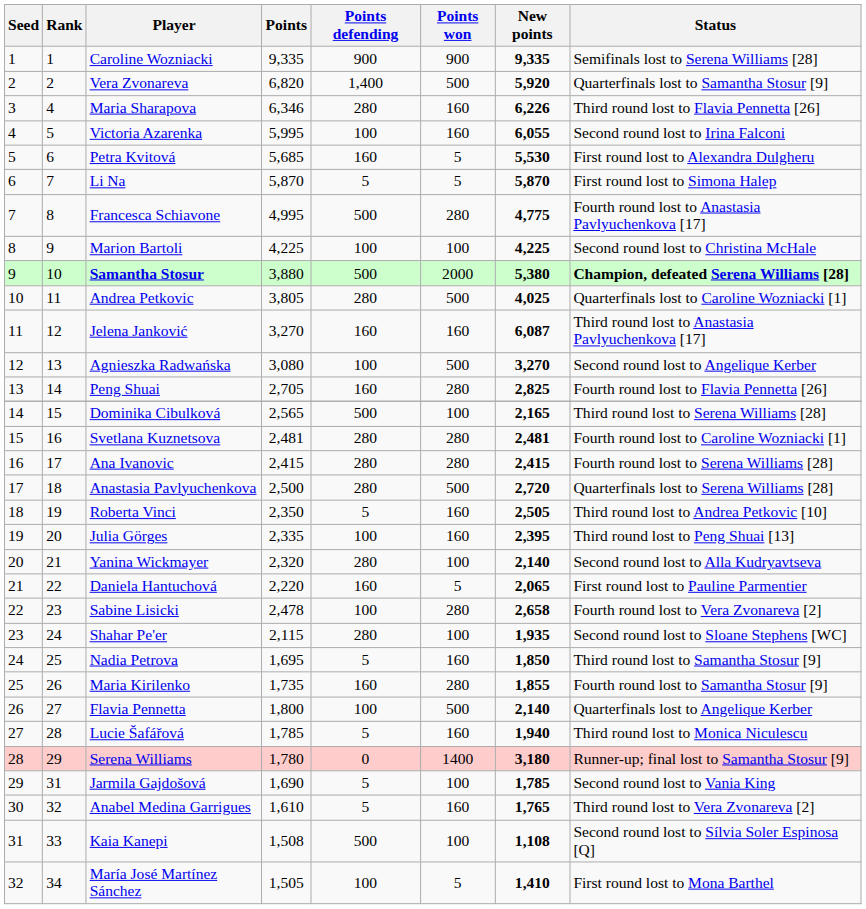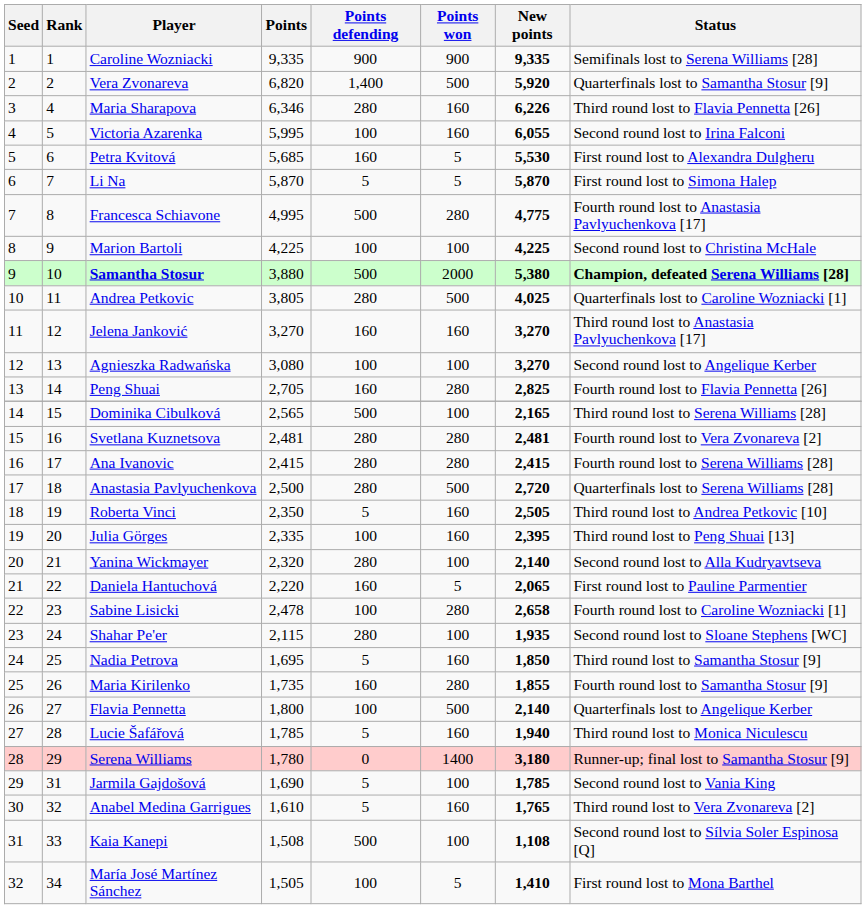 <table class="wikitable sortable" style="margin:1em auto;">
 <tr>
 <th>Seed</th>
 <th>Rank</th>
 <th>Player</th>
 <th>Points</th>
 <th><a href='#'>Points defending</a></th>
 <th><a href='#'>Points won</a></th>
 <th>New points</th>
 <th>Status</th>
 </tr>
 <tr>
 <td>1</td>
 <td>1</td>
 <td> <a href='#'>Caroline Wozniacki</a></td>
 <td align=center>9,335</td>
 <td align=center>900</td>
 <td align=center>900</td>
 <td align=center><strong>9,335</strong></td>
 <td>Semifinals lost to   <a href='#'>Serena Williams</a> [28]</td>
 </tr>
 <tr>
 <td>2</td>
 <td>2</td>
 <td> <a href='#'>Vera Zvonareva</a></td>
 <td align=center>6,820</td>
 <td align=center>1,400</td>
 <td align=center>500</td>
 <td align=center><strong>5,920</strong></td>
 <td>Quarterfinals lost to  <a href='#'>Samantha Stosur</a> [9]</td>
 </tr>
 <tr>
 <td>3</td>
 <td>4</td>
 <td> <a href='#'>Maria Sharapova</a></td>
 <td align=center>6,346</td>
 <td align=center>280</td>
 <td align=center>160</td>
 <td align=center><strong>6,226</strong></td>
 <td>Third round lost to  <a href='#'>Flavia Pennetta</a> [26]</td>
 </tr>
 <tr>
 <td>4</td>
 <td>5</td>
 <td> <a href='#'>Victoria Azarenka</a></td>
 <td align=center>5,995</td>
 <td align=center>100</td>
 <td align=center>160</td>
 <td align=center><strong>6,055</strong></td>
 <td>Second round lost to  <a href='#'>Irina Falconi</a></td>
 </tr>
 <tr>
 <td>5</td>
 <td>6</td>
 <td> <a href='#'>Petra Kvitová</a></td>
 <td align=center>5,685</td>
 <td align=center>160</td>
 <td align=center>5</td>
 <td align=center><strong>5,530</strong></td>
 <td>First round lost to  <a href='#'>Alexandra Dulgheru</a></td>
 </tr>
 <tr>
 <td>6</td>
 <td>7</td>
 <td> <a href='#'>Li Na</a></td>
 <td align=center>5,870</td>
 <td align=center>5</td>
 <td align=center>5</td>
 <td align=center><strong>5,870</strong></td>
 <td>First round lost to  <a href='#'>Simona Halep</a></td>
 </tr>
 <tr>
 <td>7</td>
 <td>8</td>
 <td> <a href='#'>Francesca Schiavone</a></td>
 <td align=center>4,995</td>
 <td align=center>500</td>
 <td align=center>280</td>
 <td align=center><strong>4,775</strong></td>
 <td>Fourth round lost to  <a href='#'>Anastasia Pavlyuchenkova</a> [17]</td>
 </tr>
 <tr>
 <td>8</td>
 <td>9</td>
 <td> <a href='#'>Marion Bartoli</a></td>
 <td align=center>4,225</td>
 <td align=center>100</td>
 <td align=center>100</td>
 <td align=center><strong>4,225</strong></td>
 <td>Second round lost to  <a href='#'>Christina McHale</a></td>
 </tr>
 <tr bgcolor=#CCFFCC>
 <td>9</td>
 <td>10</td>
 <td> <strong><a href='#'>Samantha Stosur</a></strong></td>
 <td align=center>3,880</td>
 <td align=center>500</td>
 <td align=center>2000</td>
 <td align=center><strong>5,380</strong></td>
 <td><strong>Champion, defeated  <a href='#'>Serena Williams</a> [28]</strong></td>
 </tr>
 <tr>
 <td>10</td>
 <td>11</td>
 <td> <a href='#'>Andrea Petkovic</a></td>
 <td align=center>3,805</td>
 <td align=center>280</td>
 <td align=center>500</td>
 <td align=center><strong>4,025</strong></td>
 <td>Quarterfinals lost to  <a href='#'>Caroline Wozniacki</a> [1]</td>
 </tr>
 <tr>
 <td>11</td>
 <td>12</td>
 <td> <a href='#'>Jelena Janković</a></td>
 <td align=center>3,270</td>
 <td align=center>160</td>
 <td align=center>160</td>
-<td align=center><strong>6,087</strong></td>
+<td align=center><strong>3,270</strong></td>
 <td>Third round lost to  <a href='#'>Anastasia Pavlyuchenkova</a> [17]</td>
 </tr>
 <tr>
 <td>12</td>
 <td>13</td>
 <td> <a href='#'>Agnieszka Radwańska</a></td>
 <td align=center>3,080</td>
 <td align=center>100</td>
-<td align=center>500</td>
+<td align=center>100</td>
 <td align=center><strong>3,270</strong></td>
 <td>Second round lost to  <a href='#'>Angelique Kerber</a></td>
 </tr>
 <tr>
 <td>13</td>
 <td>14</td>
 <td> <a href='#'>Peng Shuai</a></td>
 <td align=center>2,705</td>
 <td align=center>160</td>
 <td align=center>280</td>
 <td align=center><strong>2,825</strong></td>
 <td>Fourth round lost to  <a href='#'>Flavia Pennetta</a> [26]</td>
 </tr>
 <tr>
 </tr>
 <tr>
 <td>14</td>
 <td>15</td>
 <td> <a href='#'>Dominika Cibulková</a></td>
 <td align=center>2,565</td>
 <td align=center>500</td>
 <td align=center>100</td>
 <td align=center><strong>2,165</strong></td>
 <td>Third round lost to  <a href='#'>Serena Williams</a> [28]</td>
 </tr>
 <tr>
 <td>15</td>
 <td>16</td>
 <td> <a href='#'>Svetlana Kuznetsova</a></td>
 <td align=center>2,481</td>
 <td align=center>280</td>
 <td align=center>280</td>
 <td align=center><strong>2,481</strong></td>
-<td>Fourth round lost to  <a href='#'>Caroline Wozniacki</a> [1]</td>
+<td>Fourth round lost to  <a href='#'>Vera Zvonareva</a> [2]</td>
 </tr>
 <tr>
 <td>16</td>
 <td>17</td>
 <td> <a href='#'>Ana Ivanovic</a></td>
 <td align=center>2,415</td>
 <td align=center>280</td>
 <td align=center>280</td>
 <td align=center><strong>2,415</strong></td>
 <td>Fourth round lost to  <a href='#'>Serena Williams</a> [28]</td>
 </tr>
 <tr>
 <td>17</td>
 <td>18</td>
 <td> <a href='#'>Anastasia Pavlyuchenkova</a></td>
 <td align=center>2,500</td>
 <td align=center>280</td>
 <td align=center>500</td>
 <td align=center><strong>2,720</strong></td>
 <td>Quarterfinals lost to  <a href='#'>Serena Williams</a> [28]</td>
 </tr>
 <tr>
 <td>18</td>
 <td>19</td>
 <td> <a href='#'>Roberta Vinci</a></td>
 <td align=center>2,350</td>
 <td align=center>5</td>
 <td align=center>160</td>
 <td align=center><strong>2,505</strong></td>
 <td>Third round lost to  <a href='#'>Andrea Petkovic</a> [10]</td>
 </tr>
 <tr>
 <td>19</td>
 <td>20</td>
 <td> <a href='#'>Julia Görges</a></td>
 <td align=center>2,335</td>
 <td align=center>100</td>
 <td align=center>160</td>
 <td align=center><strong>2,395</strong></td>
 <td>Third round lost to  <a href='#'>Peng Shuai</a> [13]</td>
 </tr>
 <tr>
 <td>20</td>
 <td>21</td>
 <td> <a href='#'>Yanina Wickmayer</a></td>
 <td align=center>2,320</td>
 <td align=center>280</td>
 <td align=center>100</td>
 <td align=center><strong>2,140</strong></td>
 <td>Second round lost to  <a href='#'>Alla Kudryavtseva</a></td>
 </tr>
 <tr>
 <td>21</td>
 <td>22</td>
 <td> <a href='#'>Daniela Hantuchová</a></td>
 <td align=center>2,220</td>
 <td align=center>160</td>
 <td align=center>5</td>
 <td align=center><strong>2,065</strong></td>
 <td>First round lost to  <a href='#'>Pauline Parmentier</a></td>
 </tr>
 <tr>
 <td>22</td>
 <td>23</td>
 <td> <a href='#'>Sabine Lisicki</a></td>
 <td align=center>2,478</td>
 <td align=center>100</td>
 <td align=center>280</td>
 <td align=center><strong>2,658</strong></td>
-<td>Fourth round lost to  <a href='#'>Vera Zvonareva</a> [2]</td>
+<td>Fourth round lost to  <a href='#'>Caroline Wozniacki</a> [1]</td>
 </tr>
 <tr>
 <td>23</td>
 <td>24</td>
 <td> <a href='#'>Shahar Pe'er</a></td>
 <td align=center>2,115</td>
 <td align=center>280</td>
 <td align=center>100</td>
 <td align=center><strong>1,935</strong></td>
 <td>Second round lost to  <a href='#'>Sloane Stephens</a> [WC]</td>
 </tr>
 <tr>
 <td>24</td>
 <td>25</td>
 <td> <a href='#'>Nadia Petrova</a></td>
 <td align=center>1,695</td>
 <td align=center>5</td>
 <td align=center>160</td>
 <td align=center><strong>1,850</strong></td>
 <td>Third round lost to  <a href='#'>Samantha Stosur</a> [9]</td>
 </tr>
 <tr>
 <td>25</td>
 <td>26</td>
 <td> <a href='#'>Maria Kirilenko</a></td>
 <td align=center>1,735</td>
 <td align=center>160</td>
 <td align=center>280</td>
 <td align=center><strong>1,855</strong></td>
 <td>Fourth round lost to  <a href='#'>Samantha Stosur</a> [9]</td>
 </tr>
 <tr>
 <td>26</td>
 <td>27</td>
 <td> <a href='#'>Flavia Pennetta</a></td>
 <td align=center>1,800</td>
 <td align=center>100</td>
 <td align=center>500</td>
 <td align=center><strong>2,140</strong></td>
 <td>Quarterfinals lost to  <a href='#'>Angelique Kerber</a></td>
 </tr>
 <tr>
 <td>27</td>
 <td>28</td>
 <td> <a href='#'>Lucie Šafářová</a></td>
 <td align=center>1,785</td>
 <td align=center>5</td>
 <td align=center>160</td>
 <td align=center><strong>1,940</strong></td>
 <td>Third round lost to  <a href='#'>Monica Niculescu</a></td>
 </tr>
 <tr bgcolor=ffcccc>
 <td>28</td>
 <td>29</td>
 <td> <a href='#'>Serena Williams</a></td>
 <td align=center>1,780</td>
 <td align=center>0</td>
 <td align=center>1400</td>
 <td align=center><strong>3,180</strong></td>
 <td>Runner-up; final lost to  <a href='#'>Samantha Stosur</a> [9]</td>
 </tr>
 <tr>
 <td>29</td>
 <td>31</td>
 <td> <a href='#'>Jarmila Gajdošová</a></td>
 <td align=center>1,690</td>
 <td align=center>5</td>
 <td align=center>100</td>
 <td align=center><strong>1,785</strong></td>
 <td>Second round lost to  <a href='#'>Vania King</a></td>
 </tr>
 <tr>
 <td>30</td>
 <td>32</td>
 <td> <a href='#'>Anabel Medina Garrigues</a></td>
 <td align=center>1,610</td>
 <td align=center>5</td>
 <td align=center>160</td>
 <td align=center><strong>1,765</strong></td>
 <td>Third round lost to  <a href='#'>Vera Zvonareva</a> [2]</td>
 </tr>
 <tr>
 <td>31</td>
 <td>33</td>
 <td> <a href='#'>Kaia Kanepi</a></td>
 <td align=center>1,508</td>
 <td align=center>500</td>
 <td align=center>100</td>
 <td align=center><strong>1,108</strong></td>
 <td>Second round lost to  <a href='#'>Sílvia Soler Espinosa</a> [Q]</td>
 </tr>
 <tr>
 <td>32</td>
 <td>34</td>
 <td> <a href='#'>María José Martínez Sánchez</a></td>
 <td align=center>1,505</td>
 <td align=center>100</td>
 <td align=center>5</td>
 <td align=center><strong>1,410</strong></td>
 <td>First round lost to  <a href='#'>Mona Barthel</a></td>
 </tr>
 </table>
